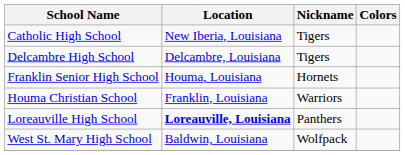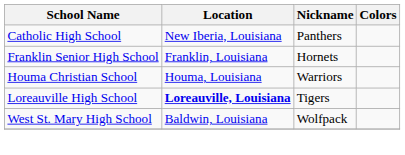 <table class="wikitable">
 <tr>
 <th>School Name</th>
 <th>Location</th>
 <th>Nickname</th>
 <th>Colors</th>
 </tr>
 <tr>
 <td><a href='#'>Catholic High School</a></td>
 <td><a href='#'>New Iberia, Louisiana</a></td>
-<td>Tigers</td>
-<td> </td>
-</tr>
-<tr>
-<td><a href='#'>Delcambre High School</a></td>
-<td><a href='#'>Delcambre, Louisiana</a></td>
-<td>Tigers</td>
+<td>Panthers</td>
 <td> </td>
 </tr>
 <tr>
 <td><a href='#'>Franklin Senior High School</a></td>
-<td><a href='#'>Houma, Louisiana</a></td>
+<td><a href='#'>Franklin, Louisiana</a></td>
 <td>Hornets</td>
 <td> </td>
 </tr>
 <tr>
 <td><a href='#'>Houma Christian School</a></td>
-<td><a href='#'>Franklin, Louisiana</a></td>
+<td><a href='#'>Houma, Louisiana</a></td>
 <td>Warriors</td>
 <td>  </td>
 </tr>
 <tr>
 <td><a href='#'>Loreauville High School</a></td>
 <td><strong><a href='#'>Loreauville, Louisiana</a></strong></td>
-<td>Panthers</td>
+<td>Tigers</td>
 <td> </td>
 </tr>
 <tr>
 <td><a href='#'>West St. Mary High School</a></td>
 <td><a href='#'>Baldwin, Louisiana</a></td>
 <td>Wolfpack</td>
 <td>  </td>
 </tr>
 <tr>
 </tr>
 </table>
